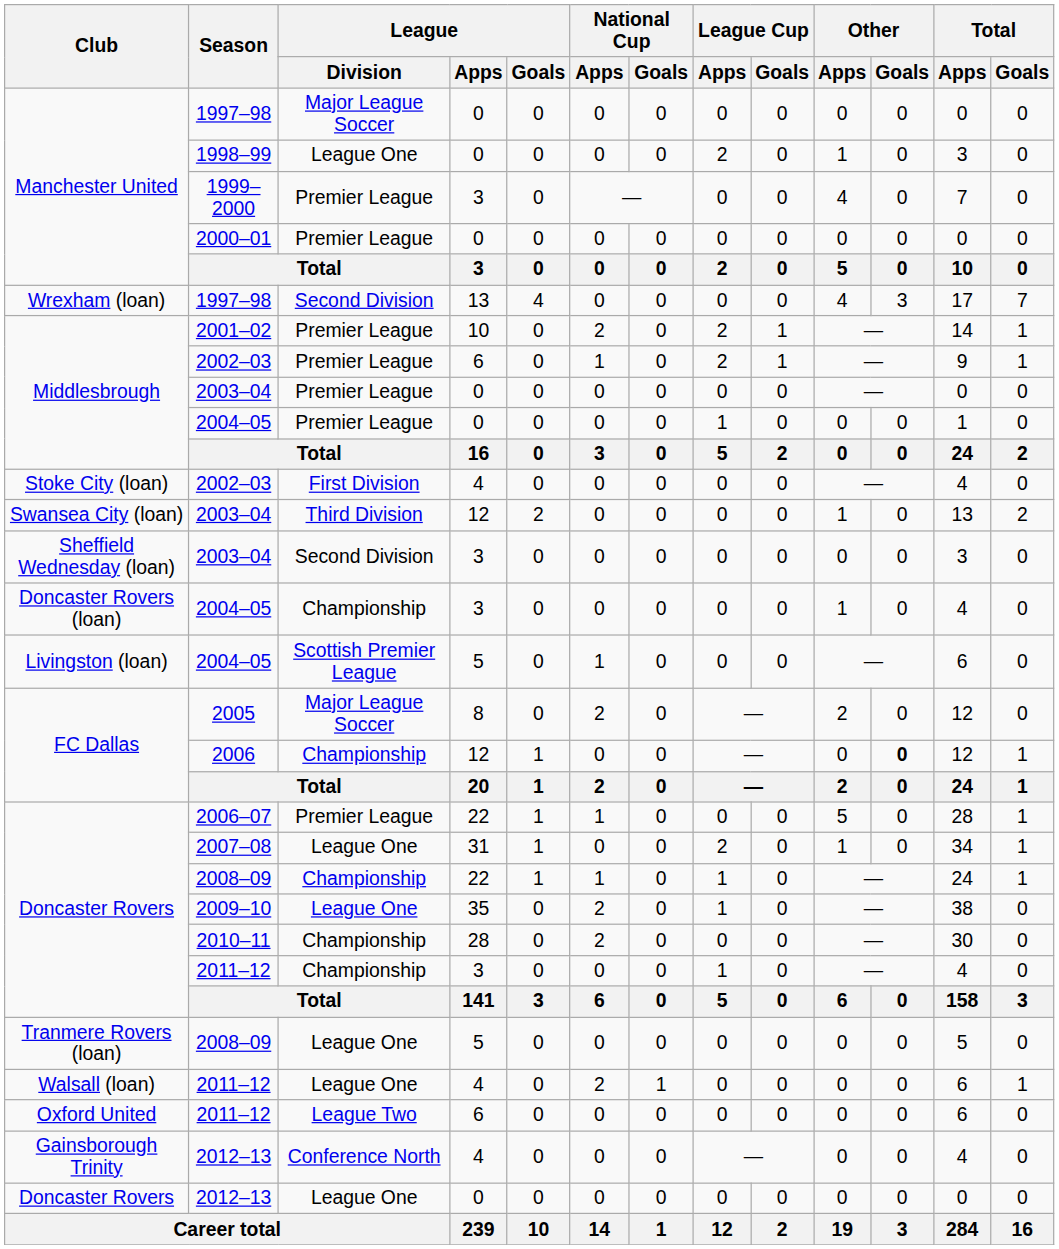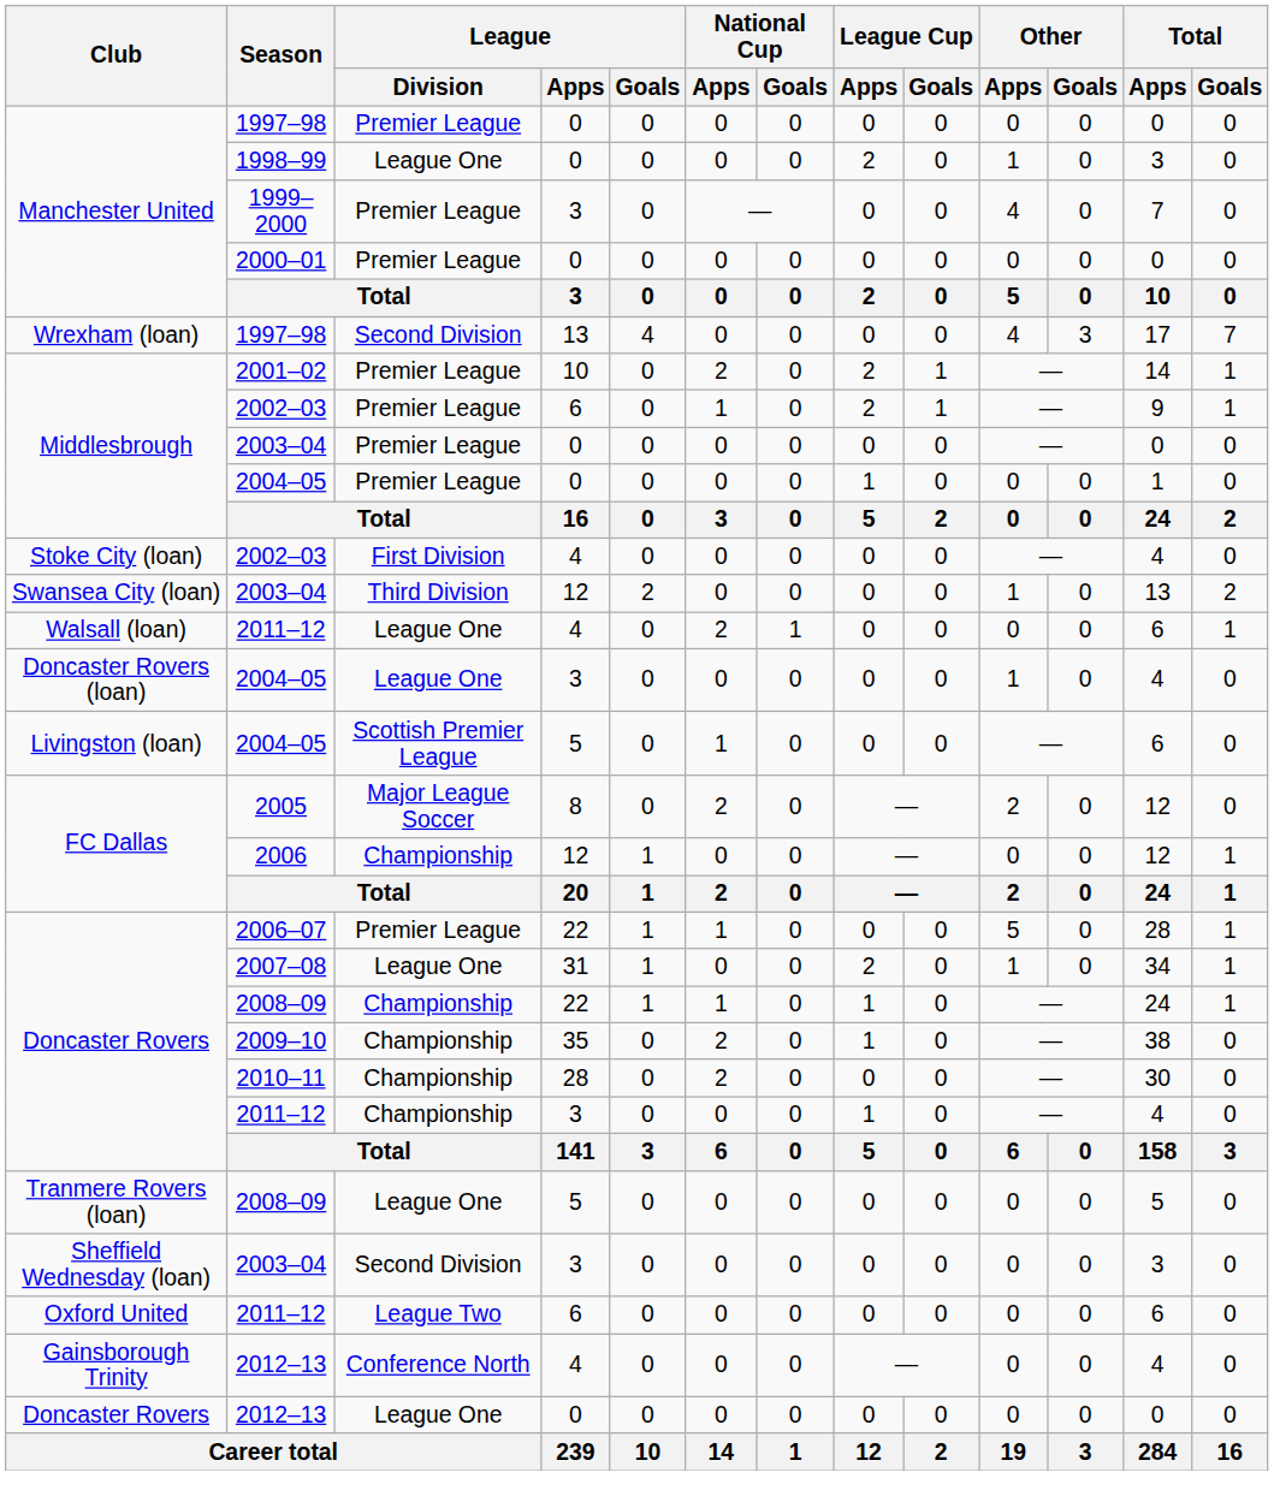 <table class="wikitable" style="text-align: center;">
 <tr>
 <th rowspan="2">Club</th>
 <th rowspan="2">Season</th>
 <th colspan="3">League</th>
 <th colspan="2">National Cup</th>
 <th colspan="2">League Cup</th>
 <th colspan="2">Other</th>
 <th colspan="2">Total</th>
 </tr>
 <tr>
 <th>Division</th>
 <th>Apps</th>
 <th>Goals</th>
 <th>Apps</th>
 <th>Goals</th>
 <th>Apps</th>
 <th>Goals</th>
 <th>Apps</th>
 <th>Goals</th>
 <th>Apps</th>
 <th>Goals</th>
 </tr>
 <tr>
 <td rowspan=5><a href='#'>Manchester United</a></td>
 <td><a href='#'>1997–98</a></td>
-<td><a href='#'>Major League Soccer</a></td>
+<td><a href='#'>Premier League</a></td>
 <td>0</td>
 <td>0</td>
 <td>0</td>
 <td>0</td>
 <td>0</td>
 <td>0</td>
 <td>0</td>
 <td>0</td>
 <td>0</td>
 <td>0</td>
 </tr>
 <tr>
 <td><a href='#'>1998–99</a></td>
 <td>League One</td>
 <td>0</td>
 <td>0</td>
 <td>0</td>
 <td>0</td>
 <td>2</td>
 <td>0</td>
 <td>1</td>
 <td>0</td>
 <td>3</td>
 <td>0</td>
 </tr>
 <tr>
 <td><a href='#'>1999–2000</a></td>
 <td>Premier League</td>
 <td>3</td>
 <td>0</td>
 <td colspan="2">—</td>
 <td>0</td>
 <td>0</td>
 <td>4</td>
 <td>0</td>
 <td>7</td>
 <td>0</td>
 </tr>
 <tr>
 <td><a href='#'>2000–01</a></td>
 <td>Premier League</td>
 <td>0</td>
 <td>0</td>
 <td>0</td>
 <td>0</td>
 <td>0</td>
 <td>0</td>
 <td>0</td>
 <td>0</td>
 <td>0</td>
 <td>0</td>
 </tr>
 <tr>
 <th colspan=2>Total</th>
 <th>3</th>
 <th>0</th>
 <th>0</th>
 <th>0</th>
 <th>2</th>
 <th>0</th>
 <th>5</th>
 <th>0</th>
 <th>10</th>
 <th>0</th>
 </tr>
 <tr>
 <td><a href='#'>Wrexham</a> (loan)</td>
 <td><a href='#'>1997–98</a></td>
 <td><a href='#'>Second Division</a></td>
 <td>13</td>
 <td>4</td>
 <td>0</td>
 <td>0</td>
 <td>0</td>
 <td>0</td>
 <td>4</td>
 <td>3</td>
 <td>17</td>
 <td>7</td>
 </tr>
 <tr>
 <td rowspan=5><a href='#'>Middlesbrough</a></td>
 <td><a href='#'>2001–02</a></td>
 <td>Premier League</td>
 <td>10</td>
 <td>0</td>
 <td>2</td>
 <td>0</td>
 <td>2</td>
 <td>1</td>
 <td colspan="2">—</td>
 <td>14</td>
 <td>1</td>
 </tr>
 <tr>
 <td><a href='#'>2002–03</a></td>
 <td>Premier League</td>
 <td>6</td>
 <td>0</td>
 <td>1</td>
 <td>0</td>
 <td>2</td>
 <td>1</td>
 <td colspan="2">—</td>
 <td>9</td>
 <td>1</td>
 </tr>
 <tr>
 <td><a href='#'>2003–04</a></td>
 <td>Premier League</td>
 <td>0</td>
 <td>0</td>
 <td>0</td>
 <td>0</td>
 <td>0</td>
 <td>0</td>
 <td colspan="2">—</td>
 <td>0</td>
 <td>0</td>
 </tr>
 <tr>
 <td><a href='#'>2004–05</a></td>
 <td>Premier League</td>
 <td>0</td>
 <td>0</td>
 <td>0</td>
 <td>0</td>
 <td>1</td>
 <td>0</td>
 <td>0</td>
 <td>0</td>
 <td>1</td>
 <td>0</td>
 </tr>
 <tr>
 <th colspan=2>Total</th>
 <th>16</th>
 <th>0</th>
 <th>3</th>
 <th>0</th>
 <th>5</th>
 <th>2</th>
 <th>0</th>
 <th>0</th>
 <th>24</th>
 <th>2</th>
 </tr>
 <tr>
 <td><a href='#'>Stoke City</a> (loan)</td>
 <td><a href='#'>2002–03</a></td>
 <td><a href='#'>First Division</a></td>
 <td>4</td>
 <td>0</td>
 <td>0</td>
 <td>0</td>
 <td>0</td>
 <td>0</td>
 <td colspan="2">—</td>
 <td>4</td>
 <td>0</td>
 </tr>
 <tr>
 <td><a href='#'>Swansea City</a> (loan)</td>
 <td><a href='#'>2003–04</a></td>
 <td><a href='#'>Third Division</a></td>
 <td>12</td>
 <td>2</td>
 <td>0</td>
 <td>0</td>
 <td>0</td>
 <td>0</td>
 <td>1</td>
 <td>0</td>
 <td>13</td>
 <td>2</td>
 </tr>
 <tr>
-<td><a href='#'>Sheffield Wednesday</a> (loan)</td>
-<td><a href='#'>2003–04</a></td>
-<td>Second Division</td>
-<td>3</td>
+<td><a href='#'>Walsall</a> (loan)</td>
+<td><a href='#'>2011–12</a></td>
+<td>League One</td>
+<td>4</td>
+<td>0</td>
+<td>2</td>
+<td>1</td>
 <td>0</td>
 <td>0</td>
 <td>0</td>
 <td>0</td>
-<td>0</td>
-<td>0</td>
-<td>0</td>
-<td>3</td>
-<td>0</td>
+<td>6</td>
+<td>1</td>
 </tr>
 <tr>
 <td><a href='#'>Doncaster Rovers</a> (loan)</td>
 <td><a href='#'>2004–05</a></td>
-<td>Championship</td>
+<td><a href='#'>League One</a></td>
 <td>3</td>
 <td>0</td>
 <td>0</td>
 <td>0</td>
 <td>0</td>
 <td>0</td>
 <td>1</td>
 <td>0</td>
 <td>4</td>
 <td>0</td>
 </tr>
 <tr>
 <td><a href='#'>Livingston</a> (loan)</td>
 <td><a href='#'>2004–05</a></td>
 <td><a href='#'>Scottish Premier League</a></td>
 <td>5</td>
 <td>0</td>
 <td>1</td>
 <td>0</td>
 <td>0</td>
 <td>0</td>
 <td colspan="2">—</td>
 <td>6</td>
 <td>0</td>
 </tr>
 <tr>
 <td rowspan=3><a href='#'>FC Dallas</a></td>
 <td><a href='#'>2005</a></td>
 <td><a href='#'>Major League Soccer</a></td>
 <td>8</td>
 <td>0</td>
 <td>2</td>
 <td>0</td>
 <td colspan="2">—</td>
 <td>2</td>
 <td>0</td>
 <td>12</td>
 <td>0</td>
 </tr>
 <tr>
 <td><a href='#'>2006</a></td>
 <td><a href='#'>Championship</a></td>
 <td>12</td>
 <td>1</td>
 <td>0</td>
 <td>0</td>
 <td colspan="2">—</td>
 <td>0</td>
-<td><strong>0</strong></td>
+<td>0</td>
 <td>12</td>
 <td>1</td>
 </tr>
 <tr>
 <th colspan=2>Total</th>
 <th>20</th>
 <th>1</th>
 <th>2</th>
 <th>0</th>
 <th colspan="2">—</th>
 <th>2</th>
 <th>0</th>
 <th>24</th>
 <th>1</th>
 </tr>
 <tr>
 <td rowspan=7><a href='#'>Doncaster Rovers</a></td>
 <td><a href='#'>2006–07</a></td>
 <td>Premier League</td>
 <td>22</td>
 <td>1</td>
 <td>1</td>
 <td>0</td>
 <td>0</td>
 <td>0</td>
 <td>5</td>
 <td>0</td>
 <td>28</td>
 <td>1</td>
 </tr>
 <tr>
 <td><a href='#'>2007–08</a></td>
 <td>League One</td>
 <td>31</td>
 <td>1</td>
 <td>0</td>
 <td>0</td>
 <td>2</td>
 <td>0</td>
 <td>1</td>
 <td>0</td>
 <td>34</td>
 <td>1</td>
 </tr>
 <tr>
 <td><a href='#'>2008–09</a></td>
 <td><a href='#'>Championship</a></td>
 <td>22</td>
 <td>1</td>
 <td>1</td>
 <td>0</td>
 <td>1</td>
 <td>0</td>
 <td colspan="2">—</td>
 <td>24</td>
 <td>1</td>
 </tr>
 <tr>
 <td><a href='#'>2009–10</a></td>
-<td><a href='#'>League One</a></td>
+<td>Championship</td>
 <td>35</td>
 <td>0</td>
 <td>2</td>
 <td>0</td>
 <td>1</td>
 <td>0</td>
 <td colspan="2">—</td>
 <td>38</td>
 <td>0</td>
 </tr>
 <tr>
 <td><a href='#'>2010–11</a></td>
 <td>Championship</td>
 <td>28</td>
 <td>0</td>
 <td>2</td>
 <td>0</td>
 <td>0</td>
 <td>0</td>
 <td colspan="2">—</td>
 <td>30</td>
 <td>0</td>
 </tr>
 <tr>
 <td><a href='#'>2011–12</a></td>
 <td>Championship</td>
 <td>3</td>
 <td>0</td>
 <td>0</td>
 <td>0</td>
 <td>1</td>
 <td>0</td>
 <td colspan="2">—</td>
 <td>4</td>
 <td>0</td>
 </tr>
 <tr>
 <th colspan=2>Total</th>
 <th>141</th>
 <th>3</th>
 <th>6</th>
 <th>0</th>
 <th>5</th>
 <th>0</th>
 <th>6</th>
 <th>0</th>
 <th>158</th>
 <th>3</th>
 </tr>
 <tr>
 <td><a href='#'>Tranmere Rovers</a> (loan)</td>
 <td><a href='#'>2008–09</a></td>
 <td>League One</td>
 <td>5</td>
 <td>0</td>
 <td>0</td>
 <td>0</td>
 <td>0</td>
 <td>0</td>
 <td>0</td>
 <td>0</td>
 <td>5</td>
 <td>0</td>
 </tr>
 <tr>
-<td><a href='#'>Walsall</a> (loan)</td>
-<td><a href='#'>2011–12</a></td>
-<td>League One</td>
-<td>4</td>
-<td>0</td>
-<td>2</td>
-<td>1</td>
+<td><a href='#'>Sheffield Wednesday</a> (loan)</td>
+<td><a href='#'>2003–04</a></td>
+<td>Second Division</td>
+<td>3</td>
 <td>0</td>
 <td>0</td>
 <td>0</td>
 <td>0</td>
-<td>6</td>
-<td>1</td>
+<td>0</td>
+<td>0</td>
+<td>0</td>
+<td>3</td>
+<td>0</td>
 </tr>
 <tr>
 <td><a href='#'>Oxford United</a></td>
 <td><a href='#'>2011–12</a></td>
 <td><a href='#'>League Two</a></td>
 <td>6</td>
 <td>0</td>
 <td>0</td>
 <td>0</td>
 <td>0</td>
 <td>0</td>
 <td>0</td>
 <td>0</td>
 <td>6</td>
 <td>0</td>
 </tr>
 <tr>
 <td><a href='#'>Gainsborough Trinity</a></td>
 <td><a href='#'>2012–13</a></td>
 <td><a href='#'>Conference North</a></td>
 <td>4</td>
 <td>0</td>
 <td>0</td>
 <td>0</td>
 <td colspan="2">—</td>
 <td>0</td>
 <td>0</td>
 <td>4</td>
 <td>0</td>
 </tr>
 <tr>
 <td><a href='#'>Doncaster Rovers</a></td>
 <td><a href='#'>2012–13</a></td>
 <td>League One</td>
 <td>0</td>
 <td>0</td>
 <td>0</td>
 <td>0</td>
 <td>0</td>
 <td>0</td>
 <td>0</td>
 <td>0</td>
 <td>0</td>
 <td>0</td>
 </tr>
 <tr>
 <th colspan="3">Career total</th>
 <th>239</th>
 <th>10</th>
 <th>14</th>
 <th>1</th>
 <th>12</th>
 <th>2</th>
 <th>19</th>
 <th>3</th>
 <th>284</th>
 <th>16</th>
 </tr>
 </table>
